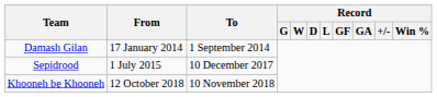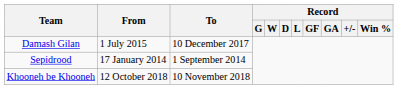 <table class="wikitable" style="text-align: center">
 <tr>
 <th rowspan="2">Team</th>
 <th rowspan="2">From</th>
 <th rowspan="2">To</th>
 <th colspan="8">Record</th>
 </tr>
 <tr>
 <th>G</th>
 <th>W</th>
 <th>D</th>
 <th>L</th>
 <th>GF</th>
 <th>GA</th>
 <th>+/-</th>
 <th>Win %</th>
 </tr>
 <tr>
 <td><a href='#'>Damash Gilan</a></td>
-<td align="left">17 January 2014</td>
-<td align="left">1 September 2014<br></td>
+<td align="left">1 July 2015</td>
+<td align="left">10 December 2017<br></td>
 </tr>
 <tr>
 <td><a href='#'>Sepidrood</a></td>
-<td align="left">1 July 2015</td>
-<td align="left">10 December 2017<br></td>
+<td align="left">17 January 2014</td>
+<td align="left">1 September 2014<br></td>
 </tr>
 <tr>
 <td><a href='#'>Khooneh be Khooneh</a></td>
 <td align="left">12 October 2018</td>
 <td align="left">10 November 2018<br></td>
 </tr>
 </table>
